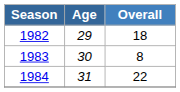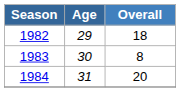 <table class="wikitable" style="font-size:95%; text-align:center; border:grey solid 1px; border-collapse:collapse; background:#ffffff;">
 <tr>
 <th style="background-color:#369; color:white; width:60px;"> Season </th>
 <th style="background-color:#369; color:white; width:40px;"> Age </th>
 <th style="background-color:#4180be; color:white; width:75px;">Overall</th>
 </tr>
 <tr>
 <td><a href='#'>1982</a></td>
 <td><em>29</em></td>
 <td>18</td>
 </tr>
 <tr>
 <td><a href='#'>1983</a></td>
 <td><em>30</em></td>
 <td>8</td>
 </tr>
 <tr>
 <td><a href='#'>1984</a></td>
 <td><em>31</em></td>
-<td>22</td>
+<td>20</td>
 </tr>
 <tr>
 </tr>
 </table>
